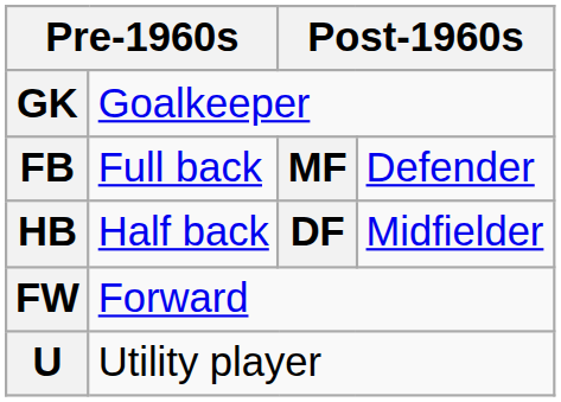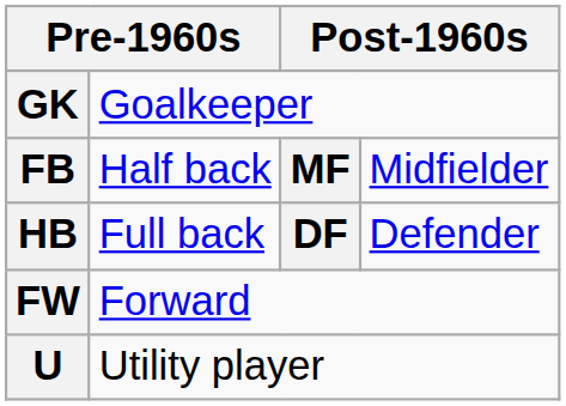 <table class="wikitable unsortable">
 <tr>
 <th scope="col" colspan="2">Pre-1960s</th>
 <th scope="col" colspan="2">Post-1960s</th>
 </tr>
 <tr>
 <th scope="row">GK</th>
 <td colspan="3"><a href='#'>Goalkeeper</a></td>
 </tr>
 <tr>
 <th scope="row">FB</th>
-<td><a href='#'>Full back</a></td>
+<td><a href='#'>Half back</a></td>
 <th scope="row" align="center">MF</th>
-<td><a href='#'>Defender</a></td>
+<td><a href='#'>Midfielder</a></td>
 </tr>
 <tr>
 <th scope="row">HB</th>
-<td><a href='#'>Half back</a></td>
+<td><a href='#'>Full back</a></td>
 <th scope="row" align="center">DF</th>
-<td><a href='#'>Midfielder</a></td>
+<td><a href='#'>Defender</a></td>
 </tr>
 <tr>
 <th scope="row">FW</th>
 <td colspan="3"><a href='#'>Forward</a></td>
 </tr>
 <tr>
 <th scope="row">U</th>
 <td colspan="3">Utility player</td>
 </tr>
 </table>
